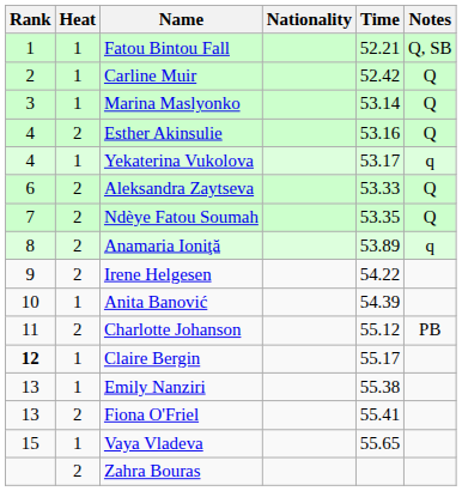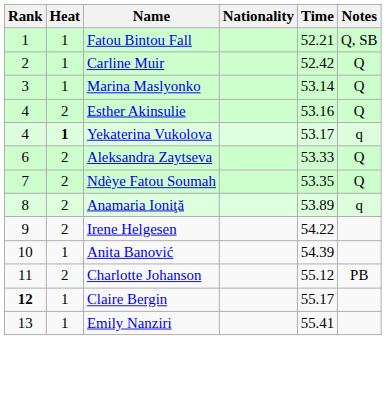 <table class="wikitable sortable" style="text-align:center">
 <tr>
 <th>Rank</th>
 <th>Heat</th>
 <th>Name</th>
 <th>Nationality</th>
 <th>Time</th>
 <th>Notes</th>
 </tr>
 <tr bgcolor=ccffcc>
 <td>1</td>
 <td>1</td>
 <td align=left><a href='#'>Fatou Bintou Fall</a></td>
 <td align=left></td>
 <td>52.21</td>
 <td>Q, SB</td>
 </tr>
 <tr bgcolor=ccffcc>
 <td>2</td>
 <td>1</td>
 <td align=left><a href='#'>Carline Muir</a></td>
 <td align=left></td>
 <td>52.42</td>
 <td>Q</td>
 </tr>
 <tr bgcolor=ccffcc>
 <td>3</td>
 <td>1</td>
 <td align=left><a href='#'>Marina Maslyonko</a></td>
 <td align=left></td>
 <td>53.14</td>
 <td>Q</td>
 </tr>
 <tr bgcolor=ccffcc>
 <td>4</td>
 <td>2</td>
 <td align=left><a href='#'>Esther Akinsulie</a></td>
 <td align=left></td>
 <td>53.16</td>
 <td>Q</td>
 </tr>
 <tr bgcolor=ddffdd>
 <td>4</td>
-<td>1</td>
+<td><strong>1</strong></td>
 <td align=left><a href='#'>Yekaterina Vukolova</a></td>
 <td align=left></td>
 <td>53.17</td>
 <td>q</td>
 </tr>
 <tr bgcolor=ccffcc>
 <td>6</td>
 <td>2</td>
 <td align=left><a href='#'>Aleksandra Zaytseva</a></td>
 <td align=left></td>
 <td>53.33</td>
 <td>Q</td>
 </tr>
 <tr bgcolor=ccffcc>
 <td>7</td>
 <td>2</td>
 <td align=left><a href='#'>Ndèye Fatou Soumah</a></td>
 <td align=left></td>
 <td>53.35</td>
 <td>Q</td>
 </tr>
 <tr bgcolor=ddffdd>
 <td>8</td>
 <td>2</td>
 <td align=left><a href='#'>Anamaria Ioniţă</a></td>
 <td align=left></td>
 <td>53.89</td>
 <td>q</td>
 </tr>
 <tr>
 <td>9</td>
 <td>2</td>
 <td align=left><a href='#'>Irene Helgesen</a></td>
 <td align=left></td>
 <td>54.22</td>
 <td></td>
 </tr>
 <tr>
 <td>10</td>
 <td>1</td>
 <td align=left><a href='#'>Anita Banović</a></td>
 <td align=left></td>
 <td>54.39</td>
 <td></td>
 </tr>
 <tr>
 <td>11</td>
 <td>2</td>
 <td align=left><a href='#'>Charlotte Johanson</a></td>
 <td align=left></td>
 <td>55.12</td>
 <td>PB</td>
 </tr>
 <tr>
 <td><strong>12</strong></td>
 <td>1</td>
 <td align=left><a href='#'>Claire Bergin</a></td>
 <td align=left></td>
 <td>55.17</td>
 <td></td>
 </tr>
 <tr>
 <td>13</td>
 <td>1</td>
 <td align=left><a href='#'>Emily Nanziri</a></td>
 <td align=left></td>
-<td>55.38</td>
-<td></td>
-</tr>
-<tr>
-<td>13</td>
-<td>2</td>
-<td align=left><a href='#'>Fiona O'Friel</a></td>
-<td align=left></td>
 <td>55.41</td>
 <td></td>
 </tr>
-<tr>
-<td>15</td>
-<td>1</td>
-<td align=left><a href='#'>Vaya Vladeva</a></td>
-<td align=left></td>
-<td>55.65</td>
-<td></td>
-</tr>
-<tr>
-<td></td>
-<td>2</td>
-<td align=left><a href='#'>Zahra Bouras</a></td>
-<td align=left></td>
-<td></td>
-<td></td>
-</tr>
 </table>
